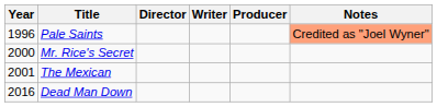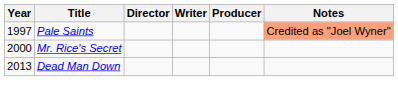 <table class="wikitable">
 <tr>
 <th>Year</th>
 <th>Title</th>
 <th>Director</th>
 <th>Writer</th>
 <th>Producer</th>
 <th>Notes</th>
 </tr>
 <tr>
-<td>1996</td>
+<td>1997</td>
 <td><em><a href='#'>Pale Saints</a></em></td>
 <td></td>
 <td></td>
 <td></td>
 <td style="background: lightsalmon;">Credited as "Joel Wyner"</td>
 </tr>
 <tr>
 <td>2000</td>
 <td><em><a href='#'>Mr. Rice's Secret</a></em></td>
 <td></td>
 <td></td>
 <td></td>
 <td></td>
 </tr>
 <tr>
-<td>2001</td>
-<td><em><a href='#'>The Mexican</a></em></td>
-<td></td>
-<td></td>
-<td></td>
-<td></td>
-</tr>
-<tr>
-<td>2016</td>
+<td>2013</td>
 <td><em><a href='#'>Dead Man Down</a></em></td>
 <td></td>
 <td></td>
 <td></td>
 <td></td>
 </tr>
 </table>
